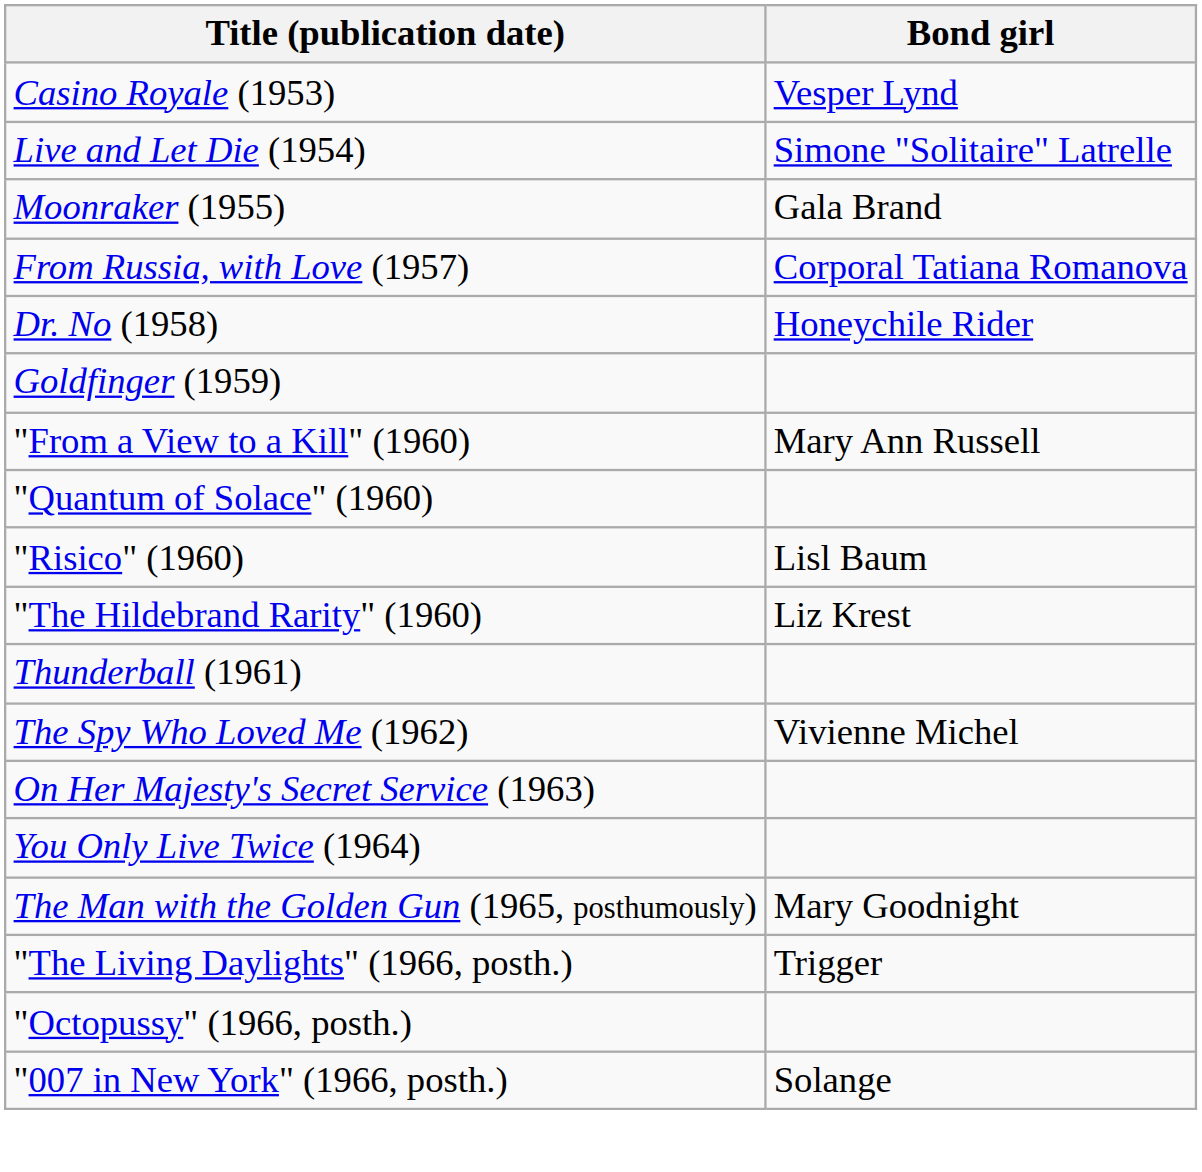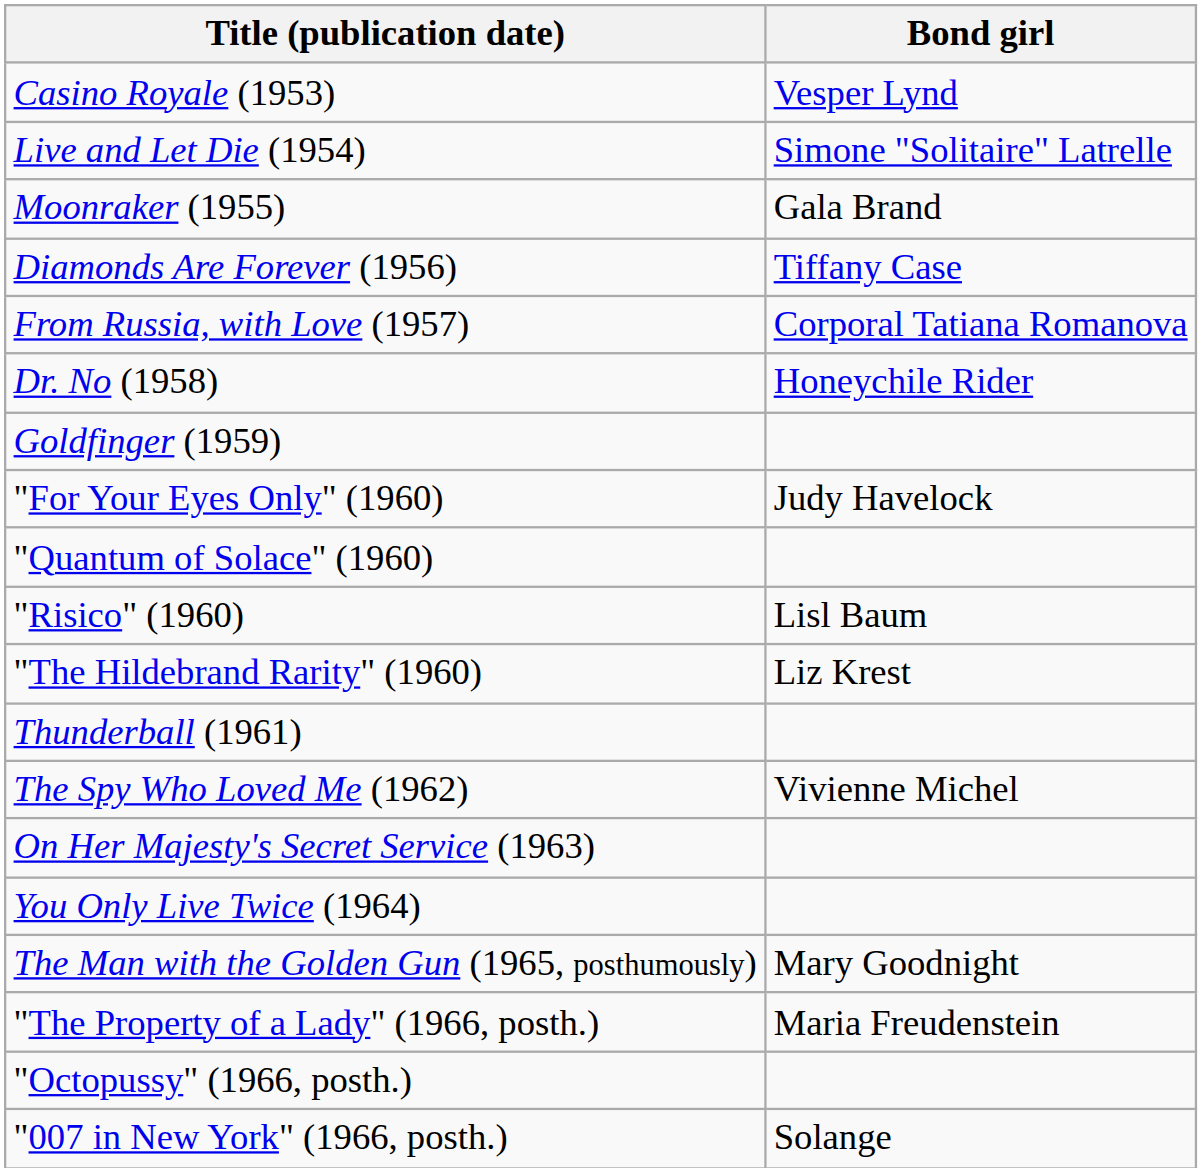 <table class="wikitable">
 <tr>
 <th scope="col">Title (publication date)</th>
 <th scope="col">Bond girl</th>
 </tr>
 <tr>
 <td><em><a href='#'>Casino Royale</a></em> (1953)</td>
 <td><a href='#'>Vesper Lynd</a></td>
 </tr>
 <tr>
 <td><em><a href='#'>Live and Let Die</a></em> (1954)</td>
 <td><a href='#'>Simone "Solitaire" Latrelle</a></td>
 </tr>
 <tr>
 <td><em><a href='#'>Moonraker</a></em> (1955)</td>
 <td>Gala Brand</td>
 </tr>
 <tr>
+<td><em><a href='#'>Diamonds Are Forever</a></em> (1956)</td>
+<td><a href='#'>Tiffany Case</a></td>
+</tr>
+<tr>
 <td><em><a href='#'>From Russia, with Love</a></em> (1957)</td>
 <td><a href='#'>Corporal Tatiana Romanova</a></td>
 </tr>
 <tr>
 <td><em><a href='#'>Dr. No</a></em> (1958)</td>
 <td><a href='#'>Honeychile Rider</a></td>
 </tr>
 <tr>
 <td><em><a href='#'>Goldfinger</a></em> (1959)</td>
 <td></td>
 </tr>
 <tr>
-<td>"<a href='#'>From a View to a Kill</a>" (1960)</td>
-<td>Mary Ann Russell</td>
+<td>"<a href='#'>For Your Eyes Only</a>" (1960)</td>
+<td>Judy Havelock</td>
 </tr>
 <tr>
 <td>"<a href='#'>Quantum of Solace</a>" (1960)</td>
 <td></td>
 </tr>
 <tr>
 <td>"<a href='#'>Risico</a>" (1960)</td>
 <td>Lisl Baum</td>
 </tr>
 <tr>
 <td>"<a href='#'>The Hildebrand Rarity</a>" (1960)</td>
 <td>Liz Krest</td>
 </tr>
 <tr>
 <td><em><a href='#'>Thunderball</a></em> (1961)</td>
 <td></td>
 </tr>
 <tr>
 <td><em><a href='#'>The Spy Who Loved Me</a></em> (1962)</td>
 <td>Vivienne Michel</td>
 </tr>
 <tr>
 <td><em><a href='#'>On Her Majesty's Secret Service</a></em> (1963)</td>
 <td></td>
 </tr>
 <tr>
 <td><em><a href='#'>You Only Live Twice</a></em> (1964)</td>
 <td></td>
 </tr>
 <tr>
 <td><em><a href='#'>The Man with the Golden Gun</a></em> (1965, <small>posthumously</small>)</td>
 <td>Mary Goodnight</td>
 </tr>
 <tr>
-<td>"<a href='#'>The Living Daylights</a>" (1966, posth.)</td>
-<td>Trigger</td>
+<td>"<a href='#'>The Property of a Lady</a>" (1966, posth.)</td>
+<td>Maria Freudenstein</td>
 </tr>
 <tr>
 <td>"<a href='#'>Octopussy</a>" (1966, posth.)</td>
 <td></td>
 </tr>
 <tr>
 <td>"<a href='#'>007 in New York</a>" (1966, posth.)</td>
 <td>Solange</td>
 </tr>
 </table>
